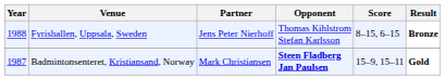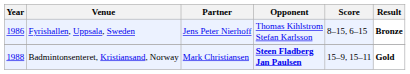 <table class="sortable wikitable" style="font-size: 90%;">
 <tr>
 <th>Year</th>
 <th>Venue</th>
 <th>Partner</th>
 <th>Opponent</th>
 <th>Score</th>
 <th>Result</th>
 </tr>
 <tr style="background:#ECF2FF">
-<td align="center"><a href='#'>1988</a></td>
+<td align="center"><a href='#'>1986</a></td>
 <td align="left"><a href='#'>Fyrishallen</a>, <a href='#'>Uppsala</a>, <a href='#'>Sweden</a></td>
 <td align="left"> <a href='#'>Jens Peter Nierhoff</a></td>
 <td align="left"> <a href='#'>Thomas Kihlstrom</a><br> <a href='#'>Stefan Karlsson</a></td>
 <td align="left">8–15, 6–15</td>
 <td style="text-align:left; background:white"> <strong>Bronze</strong></td>
 </tr>
 <tr>
 </tr>
 <tr style="background:#ECF2FF">
-<td align="center"><a href='#'>1987</a></td>
+<td align="center"><a href='#'>1988</a></td>
 <td align="left">Badmintonsenteret, <a href='#'>Kristiansand</a>, Norway</td>
 <td align="left"> <a href='#'>Mark Christiansen</a></td>
 <td align="left"><strong> <a href='#'>Steen Fladberg</a><br> <a href='#'>Jan Paulsen</a></strong></td>
 <td align="left">15–9, 15–11</td>
 <td style="text-align:left; background:white"> <strong>Gold</strong></td>
 </tr>
 </table>
